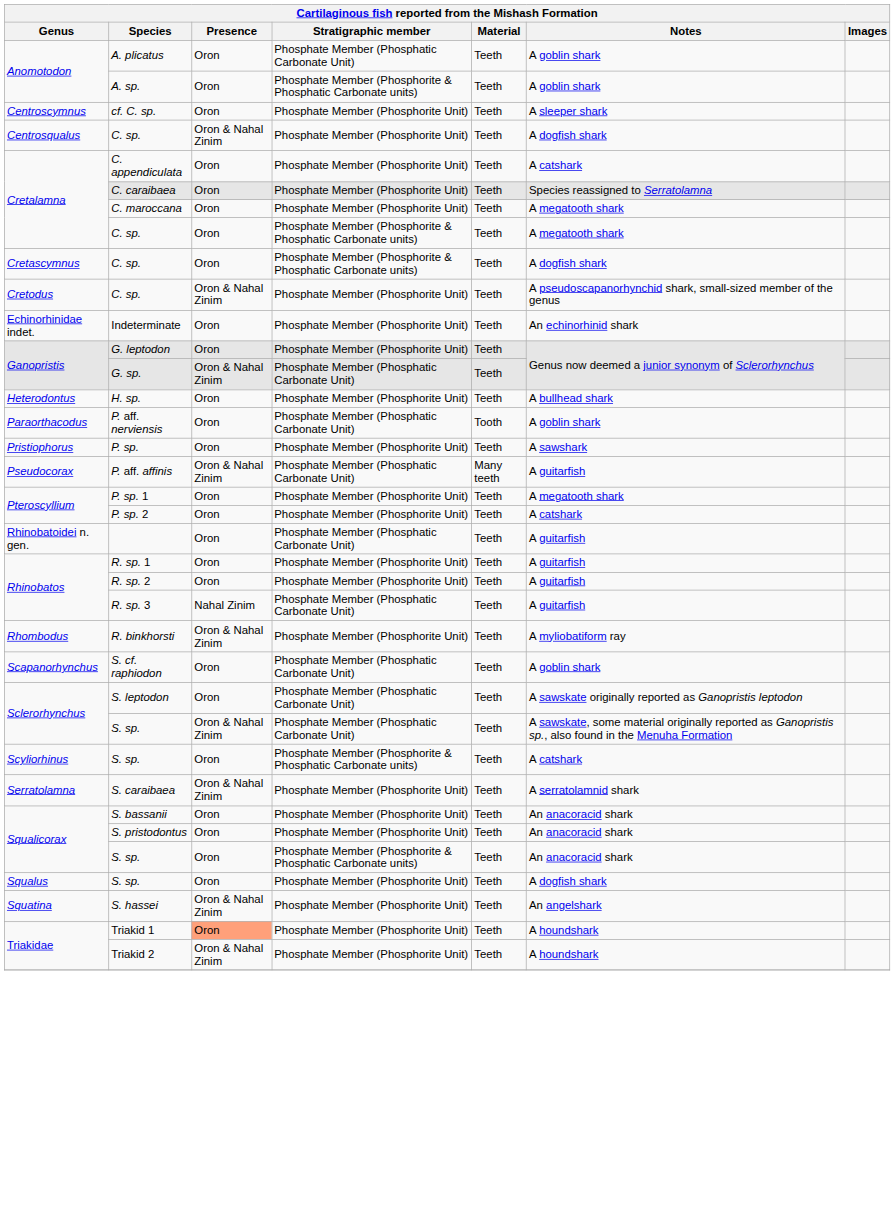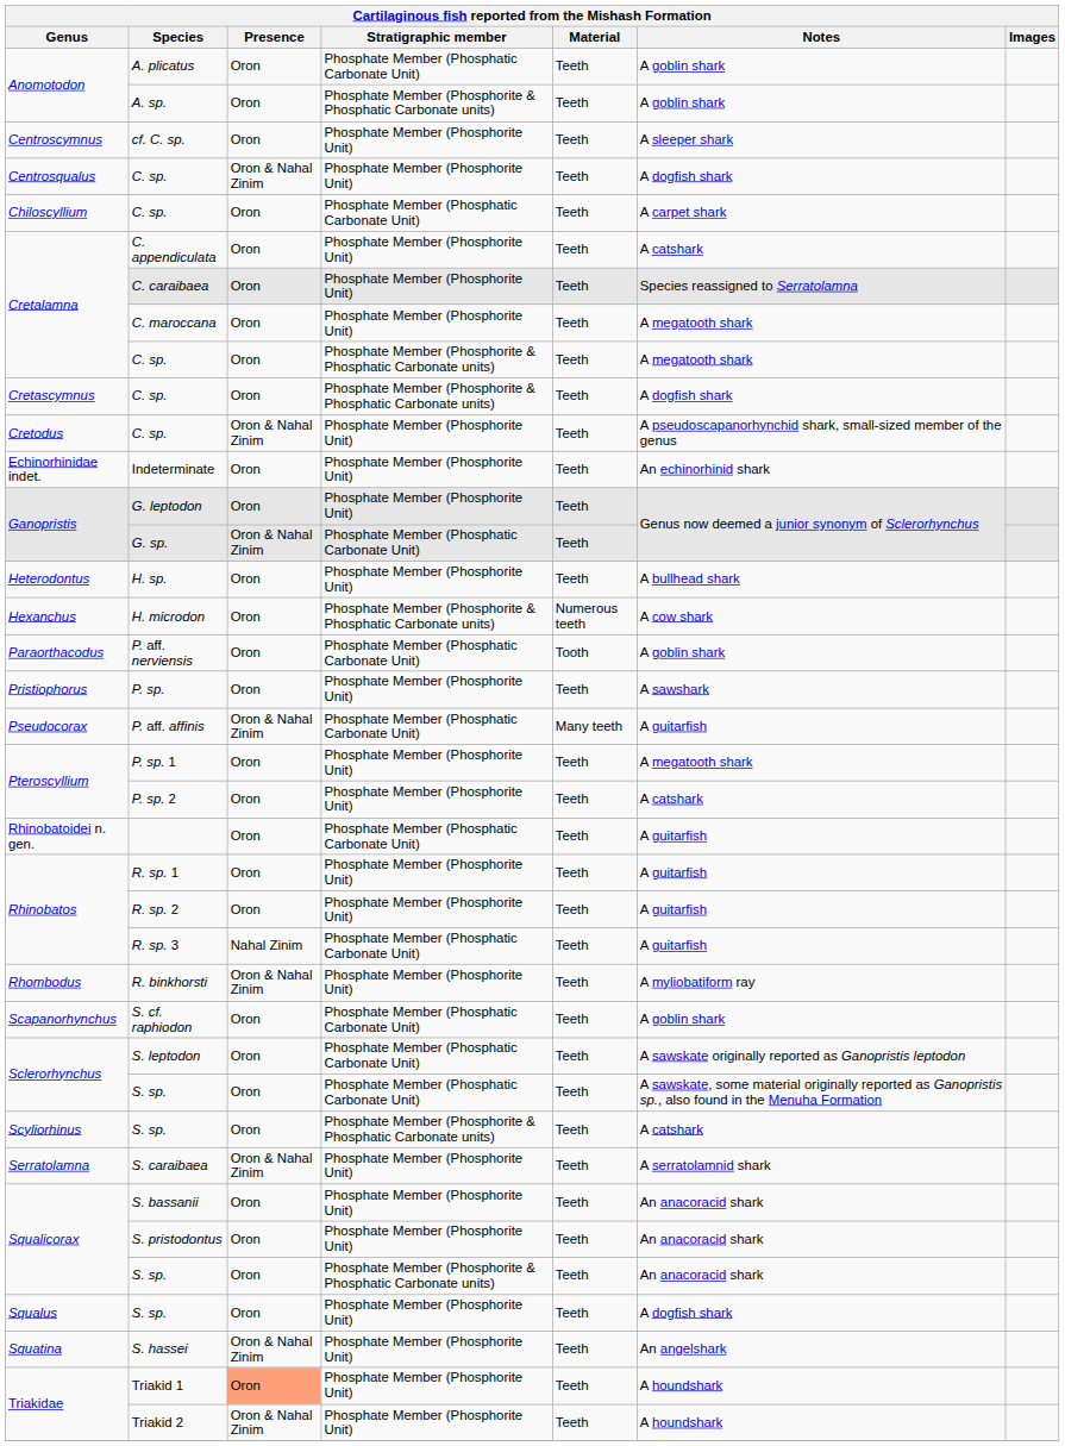 <table class="wikitable" align="center">
 <tr>
 <th colspan="7" align="center"><strong><a href='#'>Cartilaginous fish</a> reported from the Mishash Formation</strong></th>
 </tr>
 <tr>
 <th>Genus</th>
 <th>Species</th>
 <th>Presence</th>
 <th><strong>Stratigraphic member</strong></th>
 <th><strong>Material</strong></th>
 <th>Notes</th>
 <th>Images</th>
 </tr>
 <tr>
 <td rowspan="2"><em><a href='#'>Anomotodon</a></em></td>
 <td><em>A. plicatus</em></td>
 <td>Oron</td>
 <td>Phosphate Member (Phosphatic Carbonate Unit)</td>
 <td>Teeth</td>
 <td>A <a href='#'>goblin shark</a></td>
 <td></td>
 </tr>
 <tr>
 <td><em>A. sp.</em></td>
 <td>Oron</td>
 <td>Phosphate Member (Phosphorite & Phosphatic Carbonate units)</td>
 <td>Teeth</td>
 <td>A <a href='#'>goblin shark</a></td>
 <td></td>
 </tr>
 <tr>
 <td><em><a href='#'>Centroscymnus</a></em></td>
 <td><em>cf. C. sp.</em></td>
 <td>Oron</td>
 <td>Phosphate Member (Phosphorite Unit)</td>
 <td>Teeth</td>
 <td>A <a href='#'>sleeper shark</a></td>
 <td></td>
 </tr>
 <tr>
 <td><em><a href='#'>Centrosqualus</a></em></td>
 <td><em>C. sp.</em></td>
 <td>Oron & Nahal Zinim</td>
 <td>Phosphate Member (Phosphorite Unit)</td>
 <td>Teeth</td>
 <td>A <a href='#'>dogfish shark</a></td>
+<td></td>
+</tr>
+<tr>
+<td><em><a href='#'>Chiloscyllium</a></em></td>
+<td><em>C. sp.</em></td>
+<td>Oron</td>
+<td>Phosphate Member (Phosphatic Carbonate Unit)</td>
+<td>Teeth</td>
+<td>A <a href='#'>carpet shark</a></td>
 <td></td>
 </tr>
 <tr>
 <td rowspan="4"><em><a href='#'>Cretalamna</a></em></td>
 <td><em>C. appendiculata</em></td>
 <td>Oron</td>
 <td>Phosphate Member (Phosphorite Unit)</td>
 <td>Teeth</td>
 <td>A <a href='#'>catshark</a></td>
 <td></td>
 </tr>
 <tr>
 <td style="background:#E6E6E6;"><em>C. caraibaea</em></td>
 <td style="background:#E6E6E6;">Oron</td>
 <td style="background:#E6E6E6;">Phosphate Member (Phosphorite Unit)</td>
 <td style="background:#E6E6E6;">Teeth</td>
 <td style="background:#E6E6E6;">Species reassigned to <em><a href='#'>Serratolamna</a></em></td>
 <td style="background:#E6E6E6;"></td>
 </tr>
 <tr>
 <td><em>C. maroccana</em></td>
 <td>Oron</td>
 <td>Phosphate Member (Phosphorite Unit)</td>
 <td>Teeth</td>
 <td>A <a href='#'>megatooth shark</a></td>
 <td></td>
 </tr>
 <tr>
 <td><em>C. sp.</em></td>
 <td>Oron</td>
 <td>Phosphate Member (Phosphorite & Phosphatic Carbonate units)</td>
 <td>Teeth</td>
 <td>A <a href='#'>megatooth shark</a></td>
 <td></td>
 </tr>
 <tr>
 <td><em><a href='#'>Cretascymnus</a></em></td>
 <td><em>C. sp.</em></td>
 <td>Oron</td>
 <td>Phosphate Member (Phosphorite & Phosphatic Carbonate units)</td>
 <td>Teeth</td>
 <td>A <a href='#'>dogfish shark</a></td>
 <td></td>
 </tr>
 <tr>
 <td><em><a href='#'>Cretodus</a></em></td>
 <td><em>C. sp.</em></td>
 <td>Oron & Nahal Zinim</td>
 <td>Phosphate Member (Phosphorite Unit)</td>
 <td>Teeth</td>
 <td>A <a href='#'>pseudoscapanorhynchid</a> shark, small-sized member of the genus</td>
 <td></td>
 </tr>
 <tr>
 <td><a href='#'>Echinorhinidae</a> indet.</td>
 <td>Indeterminate</td>
 <td>Oron</td>
 <td>Phosphate Member (Phosphorite Unit)</td>
 <td>Teeth</td>
 <td>An <a href='#'>echinorhinid</a> shark</td>
 <td></td>
 </tr>
 <tr>
 <td rowspan="2" style="background:#E6E6E6;"><em><a href='#'>Ganopristis</a></em></td>
 <td style="background:#E6E6E6;"><em>G. leptodon</em></td>
 <td style="background:#E6E6E6;">Oron</td>
 <td style="background:#E6E6E6;">Phosphate Member (Phosphorite Unit)</td>
 <td style="background:#E6E6E6;">Teeth</td>
 <td rowspan="2" style="background:#E6E6E6;">Genus now deemed a <a href='#'>junior synonym</a> of <em><a href='#'>Sclerorhynchus</a></em></td>
 <td style="background:#E6E6E6;"></td>
 </tr>
 <tr>
 <td style="background:#E6E6E6;"><em>G. sp.</em></td>
 <td style="background:#E6E6E6;">Oron & Nahal Zinim</td>
 <td style="background:#E6E6E6;">Phosphate Member (Phosphatic Carbonate Unit)</td>
 <td style="background:#E6E6E6;">Teeth</td>
 <td style="background:#E6E6E6;"></td>
 </tr>
 <tr>
 <td><em><a href='#'>Heterodontus</a></em></td>
 <td><em>H. sp.</em></td>
 <td>Oron</td>
 <td>Phosphate Member (Phosphorite Unit)</td>
 <td>Teeth</td>
 <td>A <a href='#'>bullhead shark</a></td>
+<td></td>
+</tr>
+<tr>
+<td><em><a href='#'>Hexanchus</a></em></td>
+<td><em>H. microdon</em></td>
+<td>Oron</td>
+<td>Phosphate Member (Phosphorite & Phosphatic Carbonate units)</td>
+<td>Numerous teeth</td>
+<td>A <a href='#'>cow shark</a></td>
 <td></td>
 </tr>
 <tr>
 <td><em><a href='#'>Paraorthacodus</a></em></td>
 <td><em>P.</em> aff. <em>nerviensis</em></td>
 <td>Oron</td>
 <td>Phosphate Member (Phosphatic Carbonate Unit)</td>
 <td>Tooth</td>
 <td>A <a href='#'>goblin shark</a></td>
 <td></td>
 </tr>
 <tr>
 <td><em><a href='#'>Pristiophorus</a></em></td>
 <td><em>P. sp.</em></td>
 <td>Oron</td>
 <td>Phosphate Member (Phosphorite Unit)</td>
 <td>Teeth</td>
 <td>A <a href='#'>sawshark</a></td>
 <td></td>
 </tr>
 <tr>
 <td><em><a href='#'>Pseudocorax</a></em></td>
 <td><em>P.</em> aff. <em>affinis</em></td>
 <td>Oron & Nahal Zinim</td>
 <td>Phosphate Member (Phosphatic Carbonate Unit)</td>
 <td>Many teeth</td>
 <td>A <a href='#'>guitarfish</a></td>
 <td></td>
 </tr>
 <tr>
 <td rowspan="2"><em><a href='#'>Pteroscyllium</a></em></td>
 <td><em>P. sp.</em> 1</td>
 <td>Oron</td>
 <td>Phosphate Member (Phosphorite Unit)</td>
 <td>Teeth</td>
 <td>A <a href='#'>megatooth shark</a></td>
 <td></td>
 </tr>
 <tr>
 <td><em>P. sp.</em> 2</td>
 <td>Oron</td>
 <td>Phosphate Member (Phosphorite Unit)</td>
 <td>Teeth</td>
 <td>A <a href='#'>catshark</a></td>
 <td></td>
 </tr>
 <tr>
 <td><a href='#'>Rhinobatoidei</a> n. gen.</td>
 <td></td>
 <td>Oron</td>
 <td>Phosphate Member (Phosphatic Carbonate Unit)</td>
 <td>Teeth</td>
 <td>A <a href='#'>guitarfish</a></td>
 <td></td>
 </tr>
 <tr>
 <td rowspan="3"><em><a href='#'>Rhinobatos</a></em></td>
 <td><em>R. sp.</em> 1</td>
 <td>Oron</td>
 <td>Phosphate Member (Phosphorite Unit)</td>
 <td>Teeth</td>
 <td>A <a href='#'>guitarfish</a></td>
 <td></td>
 </tr>
 <tr>
 <td><em>R. sp.</em> 2</td>
 <td>Oron</td>
 <td>Phosphate Member (Phosphorite Unit)</td>
 <td>Teeth</td>
 <td>A <a href='#'>guitarfish</a></td>
 <td></td>
 </tr>
 <tr>
 <td><em>R. sp.</em> 3</td>
 <td>Nahal Zinim</td>
 <td>Phosphate Member (Phosphatic Carbonate Unit)</td>
 <td>Teeth</td>
 <td>A <a href='#'>guitarfish</a></td>
 <td></td>
 </tr>
 <tr>
 <td><em><a href='#'>Rhombodus</a></em></td>
 <td><em>R. binkhorsti</em></td>
 <td>Oron & Nahal Zinim</td>
 <td>Phosphate Member (Phosphorite Unit)</td>
 <td>Teeth</td>
 <td>A <a href='#'>myliobatiform</a> ray</td>
 <td></td>
 </tr>
 <tr>
 <td><em><a href='#'>Scapanorhynchus</a></em></td>
 <td><em>S. cf. raphiodon</em></td>
 <td>Oron</td>
 <td>Phosphate Member (Phosphatic Carbonate Unit)</td>
 <td>Teeth</td>
 <td>A <a href='#'>goblin shark</a></td>
 <td></td>
 </tr>
 <tr>
 <td rowspan="2"><em><a href='#'>Sclerorhynchus</a></em></td>
 <td><em>S. leptodon</em></td>
 <td>Oron</td>
 <td>Phosphate Member (Phosphatic Carbonate Unit)</td>
 <td>Teeth</td>
 <td>A <a href='#'>sawskate</a> originally reported as <em>Ganopristis leptodon</em></td>
 <td></td>
 </tr>
 <tr>
 <td><em>S. sp.</em></td>
-<td>Oron & Nahal Zinim</td>
+<td>Oron</td>
 <td>Phosphate Member (Phosphatic Carbonate Unit)</td>
 <td>Teeth</td>
 <td>A <a href='#'>sawskate</a>, some material originally reported as <em>Ganopristis sp.</em>, also found in the <a href='#'>Menuha Formation</a></td>
 <td></td>
 </tr>
 <tr>
 <td><em><a href='#'>Scyliorhinus</a></em></td>
 <td><em>S. sp.</em></td>
 <td>Oron</td>
 <td>Phosphate Member (Phosphorite & Phosphatic Carbonate units)</td>
 <td>Teeth</td>
 <td>A <a href='#'>catshark</a></td>
 <td></td>
 </tr>
 <tr>
 <td><em><a href='#'>Serratolamna</a></em></td>
 <td><em>S. caraibaea</em></td>
 <td>Oron & Nahal Zinim</td>
 <td>Phosphate Member (Phosphorite Unit)</td>
 <td>Teeth</td>
 <td>A <a href='#'>serratolamnid</a> shark</td>
 <td></td>
 </tr>
 <tr>
 <td rowspan="3"><em><a href='#'>Squalicorax</a></em></td>
 <td><em>S. bassanii</em></td>
 <td>Oron</td>
 <td>Phosphate Member (Phosphorite Unit)</td>
 <td>Teeth</td>
 <td>An <a href='#'>anacoracid</a> shark</td>
 <td></td>
 </tr>
 <tr>
 <td><em>S. pristodontus</em></td>
 <td>Oron</td>
 <td>Phosphate Member (Phosphorite Unit)</td>
 <td>Teeth</td>
 <td>An <a href='#'>anacoracid</a> shark</td>
 <td></td>
 </tr>
 <tr>
 <td><em>S. sp.</em></td>
 <td>Oron</td>
 <td>Phosphate Member (Phosphorite & Phosphatic Carbonate units)</td>
 <td>Teeth</td>
 <td>An <a href='#'>anacoracid</a> shark</td>
 <td></td>
 </tr>
 <tr>
 <td><em><a href='#'>Squalus</a></em></td>
 <td><em>S. sp.</em></td>
 <td>Oron</td>
 <td>Phosphate Member (Phosphorite Unit)</td>
 <td>Teeth</td>
 <td>A <a href='#'>dogfish shark</a></td>
 <td></td>
 </tr>
 <tr>
 <td><em><a href='#'>Squatina</a></em></td>
 <td><em>S. hassei</em></td>
 <td>Oron & Nahal Zinim</td>
 <td>Phosphate Member (Phosphorite Unit)</td>
 <td>Teeth</td>
 <td>An <a href='#'>angelshark</a></td>
 <td></td>
 </tr>
 <tr>
 <td rowspan="2"><a href='#'>Triakidae</a></td>
 <td>Triakid 1</td>
 <td style="background: lightsalmon;">Oron</td>
 <td>Phosphate Member (Phosphorite Unit)</td>
 <td>Teeth</td>
 <td>A <a href='#'>houndshark</a></td>
 <td></td>
 </tr>
 <tr>
 <td>Triakid 2</td>
 <td>Oron & Nahal Zinim</td>
 <td>Phosphate Member (Phosphorite Unit)</td>
 <td>Teeth</td>
 <td>A <a href='#'>houndshark</a></td>
 <td></td>
 </tr>
 <tr>
 </tr>
 </table>
